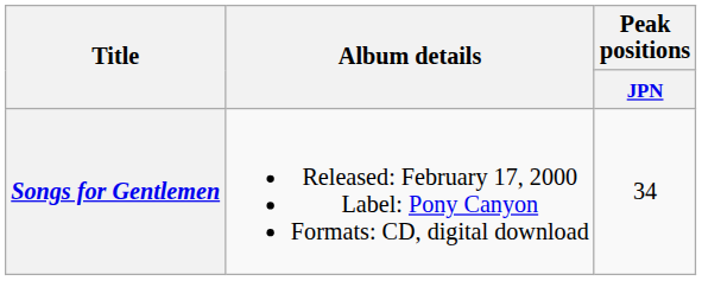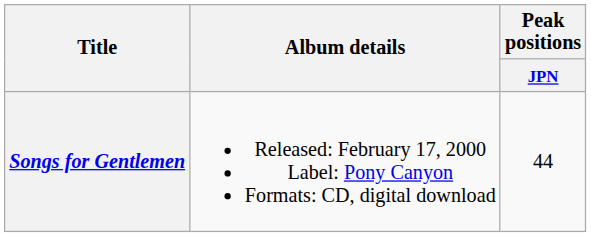 <table class="wikitable plainrowheaders" style="text-align:center;">
 <tr>
 <th rowspan="2">Title</th>
 <th rowspan="2">Album details</th>
 <th colspan="1">Peak positions</th>
 </tr>
 <tr>
 <th style="width:2.5em;"><small><a href='#'>JPN</a></small><br></th>
 </tr>
 <tr>
 <th scope="row"><em><a href='#'>Songs for Gentlemen</a></em></th>
 <td><br><ul><li>Released: February 17, 2000 </li><li>Label: <a href='#'>Pony Canyon</a></li><li>Formats: CD, digital download</li></ul></td>
-<td>34</td>
+<td>44</td>
 </tr>
 </table>
